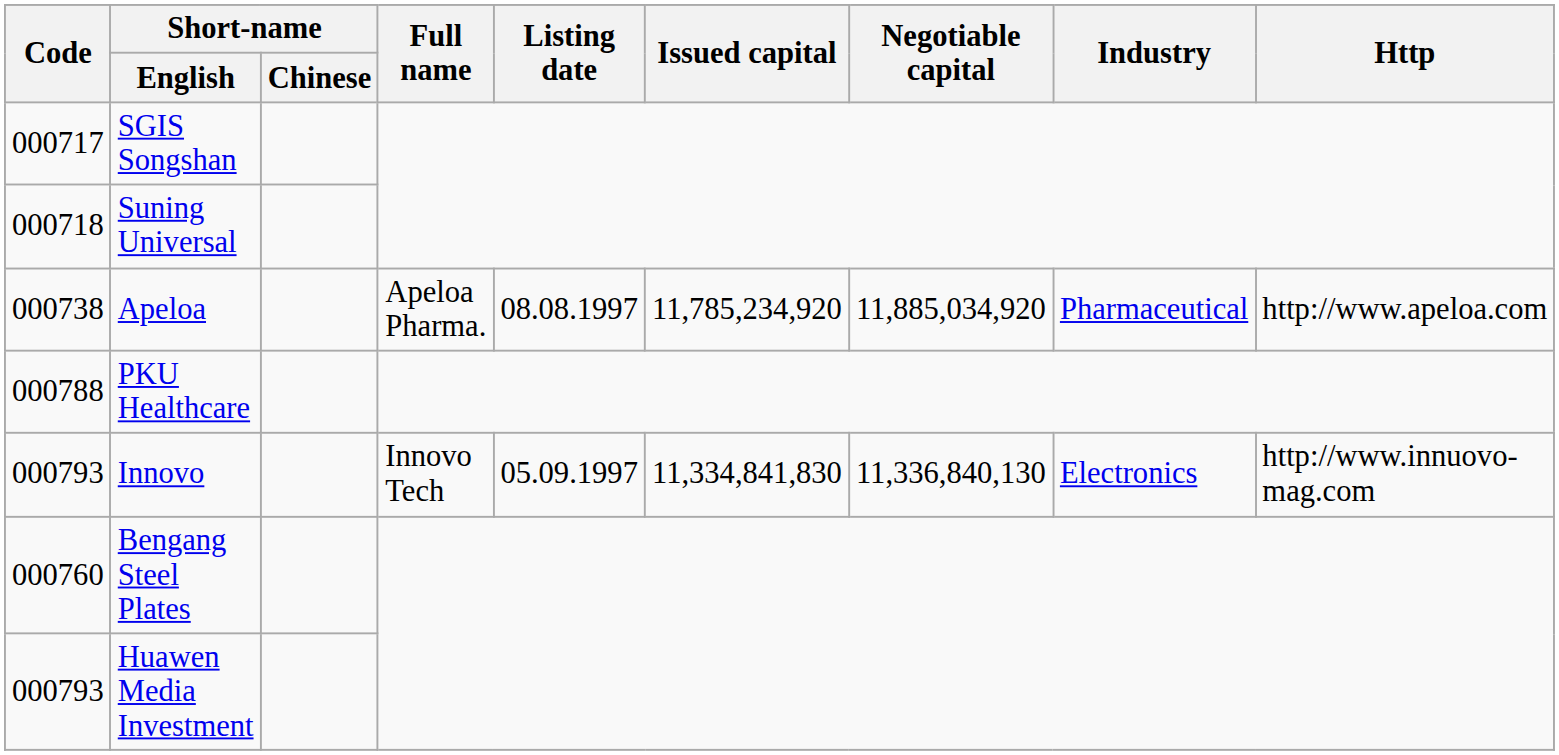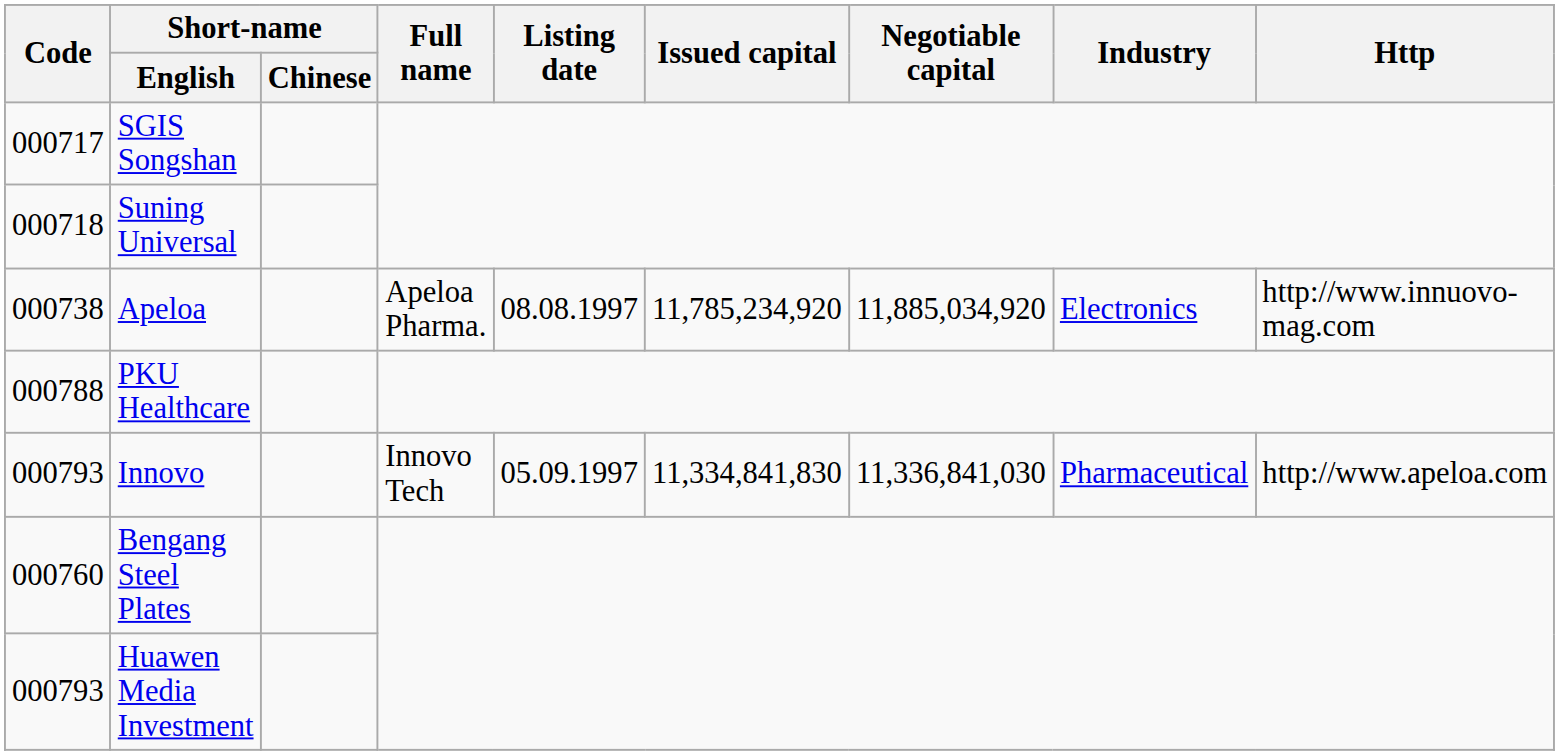 <table class=wikitable>
 <tr>
 <th rowspan=2>Code</th>
 <th colspan=2>Short-name</th>
 <th rowspan=2>Full name</th>
 <th rowspan=2>Listing date</th>
 <th rowspan=2>Issued capital</th>
 <th rowspan=2>Negotiable capital</th>
 <th rowspan=2>Industry</th>
 <th rowspan=2>Http</th>
 </tr>
 <tr>
 <th>English</th>
 <th>Chinese</th>
 </tr>
 <tr>
 <td>000717</td>
 <td><a href='#'>SGIS Songshan</a></td>
 <td></td>
 </tr>
 <tr>
 <td>000718</td>
 <td><a href='#'>Suning Universal</a></td>
 <td></td>
 </tr>
 <tr>
 <td>000738</td>
 <td><a href='#'>Apeloa</a></td>
 <td></td>
 <td>Apeloa Pharma.</td>
 <td>08.08.1997</td>
 <td>11,785,234,920</td>
 <td>11,885,034,920</td>
-<td><a href='#'>Pharmaceutical</a></td>
-<td>http://www.apeloa.com</td>
+<td><a href='#'>Electronics</a></td>
+<td>http://www.innuovo-mag.com</td>
 </tr>
 <tr>
 <td>000788</td>
 <td><a href='#'>PKU Healthcare</a></td>
 <td></td>
 </tr>
 <tr>
 <td>000793</td>
 <td><a href='#'>Innovo</a></td>
 <td></td>
 <td>Innovo Tech</td>
 <td>05.09.1997</td>
 <td>11,334,841,830</td>
-<td>11,336,840,130</td>
-<td><a href='#'>Electronics</a></td>
-<td>http://www.innuovo-mag.com</td>
+<td>11,336,841,030</td>
+<td><a href='#'>Pharmaceutical</a></td>
+<td>http://www.apeloa.com</td>
 </tr>
 <tr>
 <td>000760</td>
 <td><a href='#'>Bengang Steel Plates</a></td>
 <td></td>
 </tr>
 <tr>
 <td>000793</td>
 <td><a href='#'>Huawen Media Investment</a></td>
 <td></td>
 </tr>
 </table>
